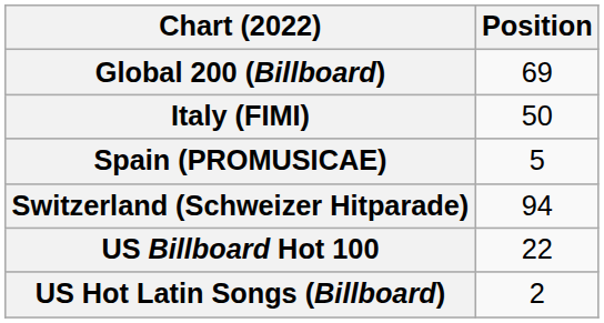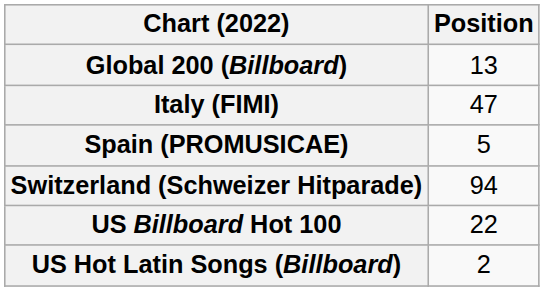 <table class="wikitable sortable plainrowheaders" style="text-align:center">
 <tr>
 <th scope="col">Chart (2022)</th>
 <th scope="col">Position</th>
 </tr>
 <tr>
 <th scope="row">Global 200 (<em>Billboard</em>)</th>
-<td>69</td>
+<td>13</td>
 </tr>
 <tr>
 <th scope="row">Italy (FIMI)</th>
-<td>50</td>
+<td>47</td>
 </tr>
 <tr>
 <th scope="row">Spain (PROMUSICAE)</th>
 <td>5</td>
 </tr>
 <tr>
 <th scope="row">Switzerland (Schweizer Hitparade)</th>
 <td>94</td>
 </tr>
 <tr>
 <th scope="row">US <em>Billboard</em> Hot 100</th>
 <td>22</td>
 </tr>
 <tr>
 <th scope="row">US Hot Latin Songs (<em>Billboard</em>)</th>
 <td>2</td>
 </tr>
 </table>
